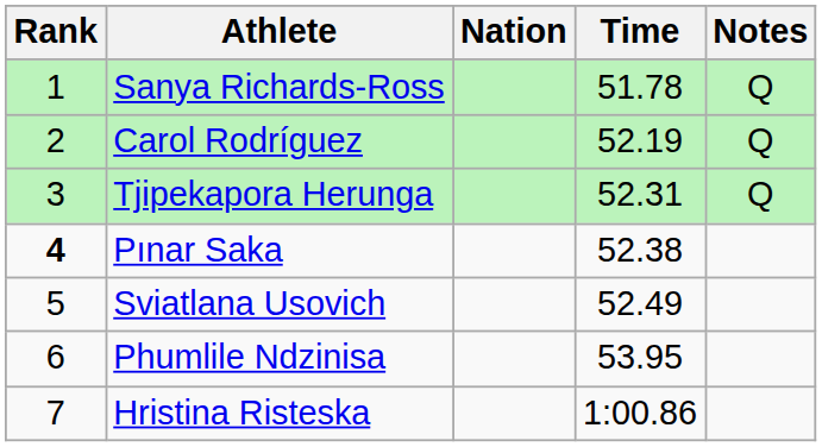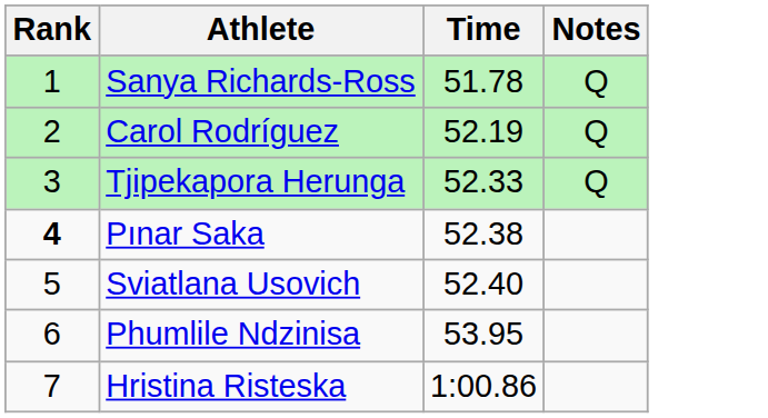 <table class="wikitable sortable" style="text-align:center">
 <tr>
 <th>Rank</th>
 <th>Athlete</th>
-<th>Nation</th>
 <th>Time</th>
 <th>Notes</th>
 </tr>
 <tr bgcolor=#bbf3bb>
 <td>1</td>
 <td align=left><a href='#'>Sanya Richards-Ross</a></td>
-<td align=left></td>
 <td>51.78</td>
 <td>Q</td>
 </tr>
 <tr bgcolor=#bbf3bb>
 <td>2</td>
 <td align=left><a href='#'>Carol Rodríguez</a></td>
-<td align=left></td>
 <td>52.19</td>
 <td>Q</td>
 </tr>
 <tr bgcolor=#bbf3bb>
 <td>3</td>
 <td align=left><a href='#'>Tjipekapora Herunga</a></td>
-<td align=left></td>
-<td>52.31</td>
+<td>52.33</td>
 <td>Q</td>
 </tr>
 <tr>
 <td><strong>4</strong></td>
 <td align=left><a href='#'>Pınar Saka</a></td>
-<td align=left></td>
 <td>52.38</td>
 <td></td>
 </tr>
 <tr>
 <td>5</td>
 <td align=left><a href='#'>Sviatlana Usovich</a></td>
-<td align=left></td>
-<td>52.49</td>
+<td>52.40</td>
 <td></td>
 </tr>
 <tr>
 <td>6</td>
 <td align=left><a href='#'>Phumlile Ndzinisa</a></td>
-<td align=left></td>
 <td>53.95</td>
 <td></td>
 </tr>
 <tr>
 <td>7</td>
 <td align=left><a href='#'>Hristina Risteska</a></td>
-<td align=left></td>
 <td>1:00.86</td>
 <td></td>
 </tr>
 </table>
